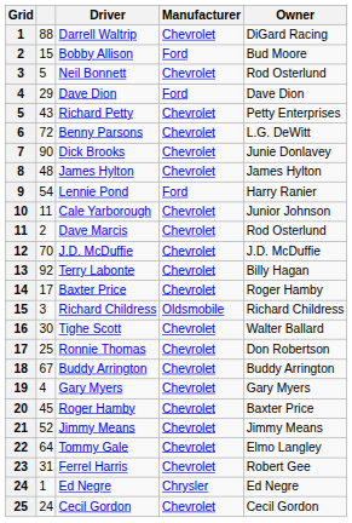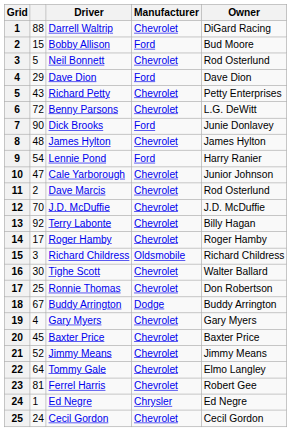 <table class="wikitable">
 <tr>
 <th>Grid</th>
 <th></th>
 <th>Driver</th>
 <th>Manufacturer</th>
 <th>Owner</th>
 </tr>
 <tr>
 <th>1</th>
 <td>88</td>
 <td><a href='#'>Darrell Waltrip</a></td>
 <td><a href='#'>Chevrolet</a></td>
 <td>DiGard Racing</td>
 </tr>
 <tr>
 <th>2</th>
 <td>15</td>
 <td><a href='#'>Bobby Allison</a></td>
 <td><a href='#'>Ford</a></td>
 <td>Bud Moore</td>
 </tr>
 <tr>
 <th>3</th>
 <td>5</td>
 <td><a href='#'>Neil Bonnett</a></td>
 <td><a href='#'>Chevrolet</a></td>
 <td>Rod Osterlund</td>
 </tr>
 <tr>
 <th>4</th>
 <td>29</td>
 <td><a href='#'>Dave Dion</a></td>
 <td><a href='#'>Ford</a></td>
 <td>Dave Dion</td>
 </tr>
 <tr>
 <th>5</th>
 <td>43</td>
 <td><a href='#'>Richard Petty</a></td>
 <td><a href='#'>Chevrolet</a></td>
 <td>Petty Enterprises</td>
 </tr>
 <tr>
 <th>6</th>
 <td>72</td>
 <td><a href='#'>Benny Parsons</a></td>
 <td><a href='#'>Chevrolet</a></td>
 <td>L.G. DeWitt</td>
 </tr>
 <tr>
 <th>7</th>
 <td>90</td>
 <td><a href='#'>Dick Brooks</a></td>
-<td><a href='#'>Chevrolet</a></td>
+<td><a href='#'>Ford</a></td>
 <td>Junie Donlavey</td>
 </tr>
 <tr>
 <th>8</th>
 <td>48</td>
 <td><a href='#'>James Hylton</a></td>
 <td><a href='#'>Chevrolet</a></td>
 <td>James Hylton</td>
 </tr>
 <tr>
 <th>9</th>
 <td>54</td>
 <td><a href='#'>Lennie Pond</a></td>
 <td><a href='#'>Ford</a></td>
 <td>Harry Ranier</td>
 </tr>
 <tr>
 <th>10</th>
-<td>11</td>
+<td>47</td>
 <td><a href='#'>Cale Yarborough</a></td>
 <td><a href='#'>Chevrolet</a></td>
 <td>Junior Johnson</td>
 </tr>
 <tr>
 <th>11</th>
 <td>2</td>
 <td><a href='#'>Dave Marcis</a></td>
 <td><a href='#'>Chevrolet</a></td>
 <td>Rod Osterlund</td>
 </tr>
 <tr>
 <th>12</th>
 <td>70</td>
 <td><a href='#'>J.D. McDuffie</a></td>
 <td><a href='#'>Chevrolet</a></td>
 <td>J.D. McDuffie</td>
 </tr>
 <tr>
 <th>13</th>
 <td>92</td>
 <td><a href='#'>Terry Labonte</a></td>
 <td><a href='#'>Chevrolet</a></td>
 <td>Billy Hagan</td>
 </tr>
 <tr>
 <th>14</th>
 <td>17</td>
-<td><a href='#'>Baxter Price</a></td>
+<td><a href='#'>Roger Hamby</a></td>
 <td><a href='#'>Chevrolet</a></td>
 <td>Roger Hamby</td>
 </tr>
 <tr>
 <th>15</th>
 <td>3</td>
 <td><a href='#'>Richard Childress</a></td>
 <td><a href='#'>Oldsmobile</a></td>
 <td>Richard Childress</td>
 </tr>
 <tr>
 <th>16</th>
 <td>30</td>
 <td><a href='#'>Tighe Scott</a></td>
 <td><a href='#'>Chevrolet</a></td>
 <td>Walter Ballard</td>
 </tr>
 <tr>
 <th>17</th>
 <td>25</td>
 <td><a href='#'>Ronnie Thomas</a></td>
 <td><a href='#'>Chevrolet</a></td>
 <td>Don Robertson</td>
 </tr>
 <tr>
 <th>18</th>
 <td>67</td>
 <td><a href='#'>Buddy Arrington</a></td>
-<td><a href='#'>Chevrolet</a></td>
+<td><a href='#'>Dodge</a></td>
 <td>Buddy Arrington</td>
 </tr>
 <tr>
 <th>19</th>
 <td>4</td>
 <td><a href='#'>Gary Myers</a></td>
 <td><a href='#'>Chevrolet</a></td>
 <td>Gary Myers</td>
 </tr>
 <tr>
 <th>20</th>
 <td>45</td>
-<td><a href='#'>Roger Hamby</a></td>
+<td><a href='#'>Baxter Price</a></td>
 <td><a href='#'>Chevrolet</a></td>
 <td>Baxter Price</td>
 </tr>
 <tr>
 <th>21</th>
 <td>52</td>
 <td><a href='#'>Jimmy Means</a></td>
 <td><a href='#'>Chevrolet</a></td>
 <td>Jimmy Means</td>
 </tr>
 <tr>
 <th>22</th>
 <td>64</td>
 <td><a href='#'>Tommy Gale</a></td>
 <td><a href='#'>Chevrolet</a></td>
 <td>Elmo Langley</td>
 </tr>
 <tr>
 <th>23</th>
-<td>31</td>
+<td>81</td>
 <td><a href='#'>Ferrel Harris</a></td>
 <td><a href='#'>Chevrolet</a></td>
 <td>Robert Gee</td>
 </tr>
 <tr>
 <th>24</th>
 <td>1</td>
 <td><a href='#'>Ed Negre</a></td>
 <td><a href='#'>Chrysler</a></td>
 <td>Ed Negre</td>
 </tr>
 <tr>
 <th>25</th>
 <td>24</td>
 <td><a href='#'>Cecil Gordon</a></td>
 <td><a href='#'>Chevrolet</a></td>
 <td>Cecil Gordon</td>
 </tr>
 </table>
